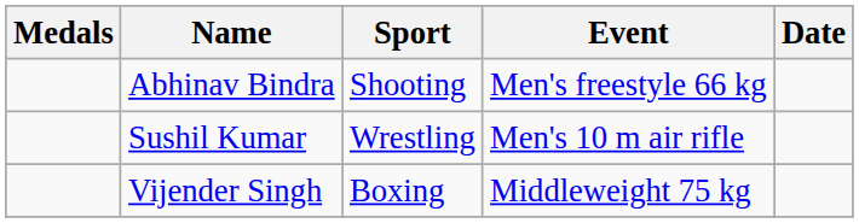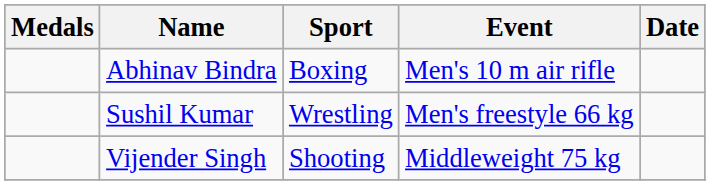 <table class="wikitable sortable" style="font-size:95%">
 <tr>
 <th>Medals</th>
 <th>Name</th>
 <th>Sport</th>
 <th>Event</th>
 <th>Date</th>
 </tr>
 <tr>
 <td></td>
 <td><a href='#'>Abhinav Bindra</a></td>
-<td><a href='#'>Shooting</a></td>
-<td><a href='#'>Men's freestyle 66 kg</a></td>
+<td><a href='#'>Boxing</a></td>
+<td><a href='#'>Men's 10 m air rifle</a></td>
 <td></td>
 </tr>
 <tr>
 <td></td>
 <td><a href='#'>Sushil Kumar</a></td>
 <td><a href='#'>Wrestling</a></td>
-<td><a href='#'>Men's 10 m air rifle</a></td>
+<td><a href='#'>Men's freestyle 66 kg</a></td>
 <td></td>
 </tr>
 <tr>
 <td></td>
 <td><a href='#'>Vijender Singh</a></td>
-<td><a href='#'>Boxing</a></td>
+<td><a href='#'>Shooting</a></td>
 <td><a href='#'>Middleweight 75 kg</a></td>
 <td></td>
 </tr>
 </table>
